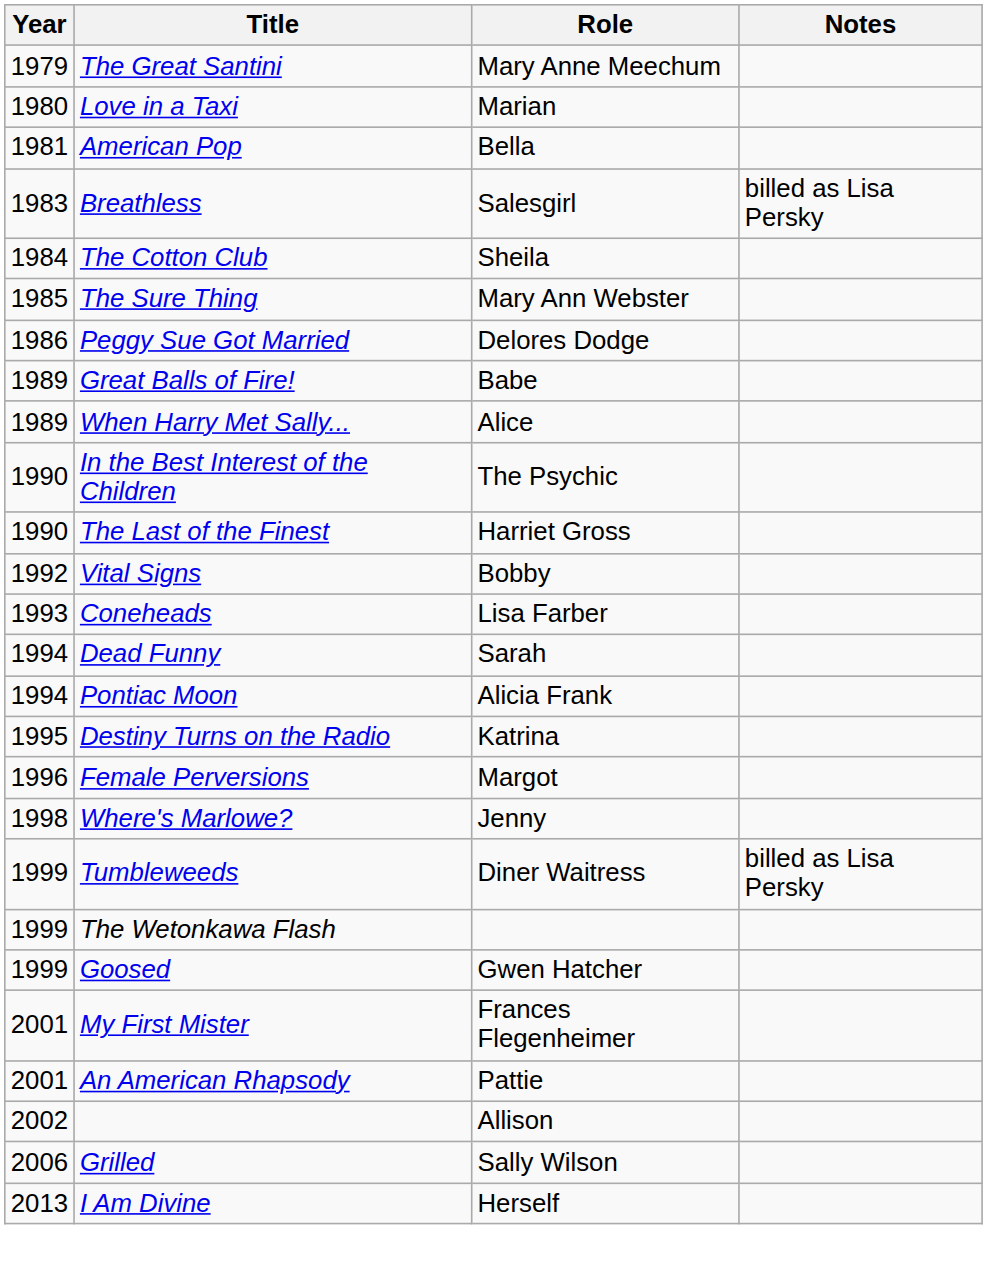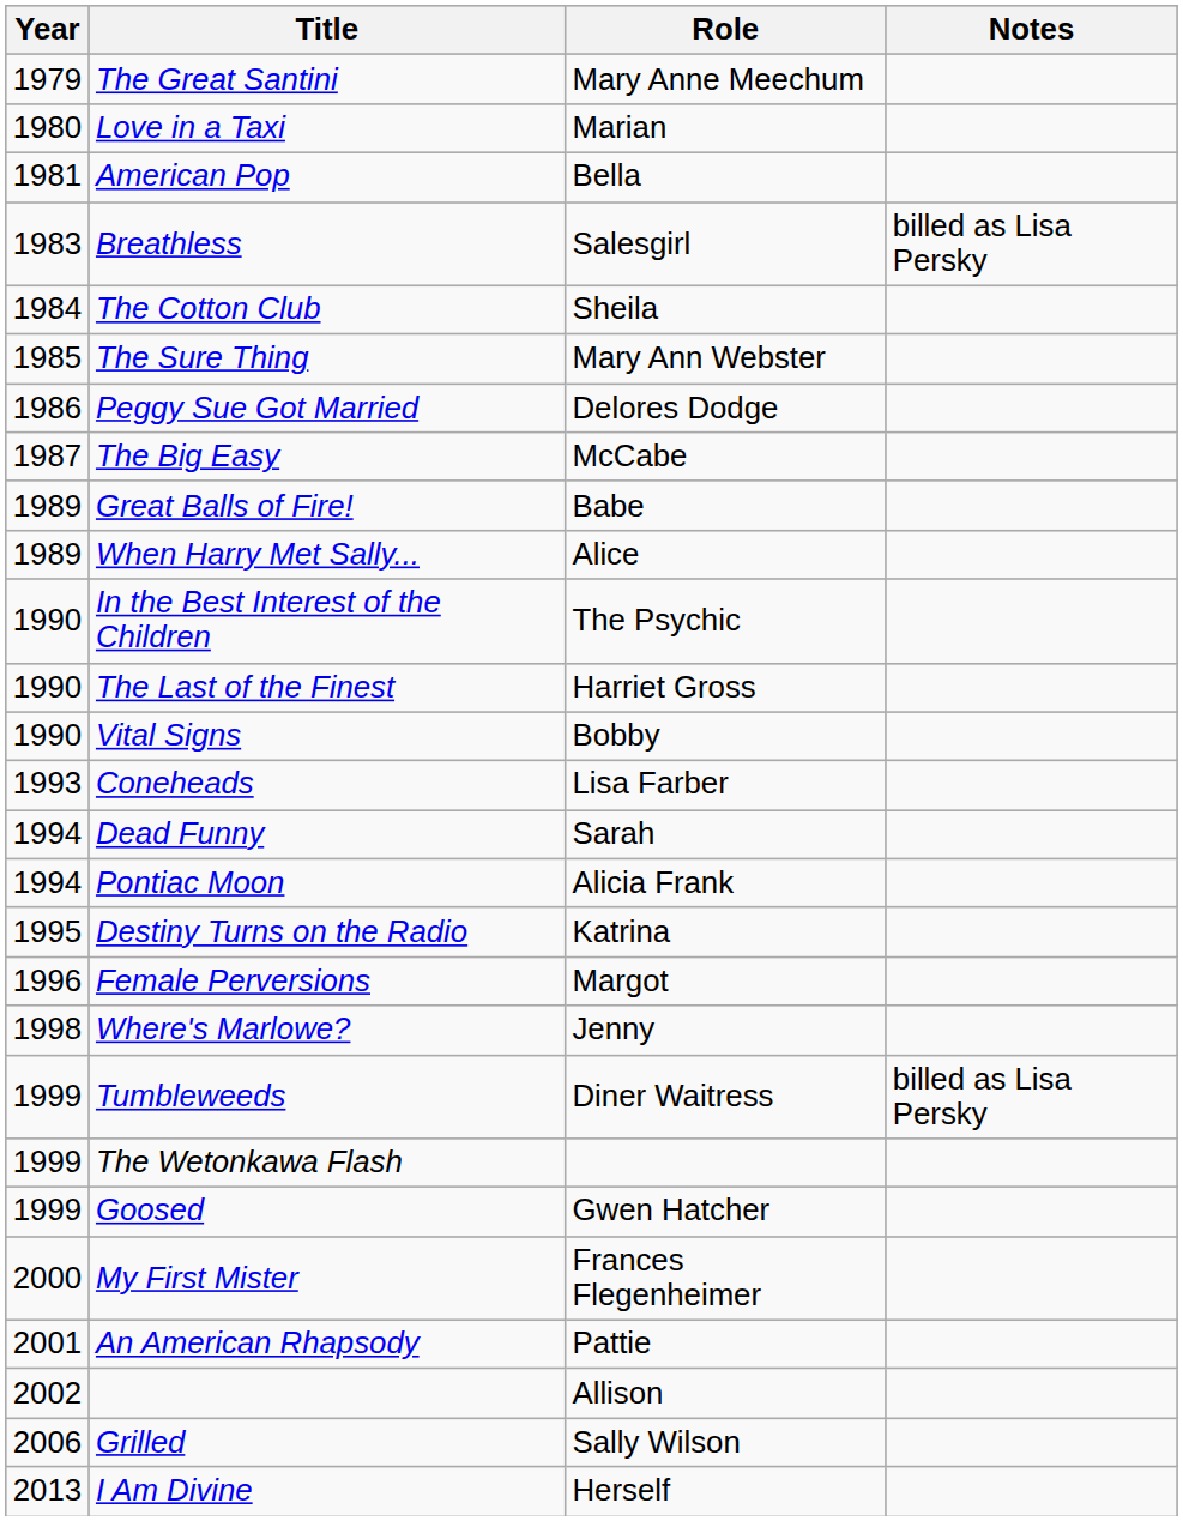 <table class="wikitable sortable">
 <tr>
 <th>Year</th>
 <th>Title</th>
 <th>Role</th>
 <th class="unsortable">Notes</th>
 </tr>
 <tr>
 <td>1979</td>
 <td><em><a href='#'>The Great Santini</a></em></td>
 <td>Mary Anne Meechum</td>
 <td></td>
 </tr>
 <tr>
 <td>1980</td>
 <td><em><a href='#'>Love in a Taxi</a></em></td>
 <td>Marian</td>
 <td></td>
 </tr>
 <tr>
 <td>1981</td>
 <td><em><a href='#'>American Pop</a></em></td>
 <td>Bella</td>
 <td></td>
 </tr>
 <tr>
 <td>1983</td>
 <td><em><a href='#'>Breathless</a></em></td>
 <td>Salesgirl</td>
 <td>billed as Lisa Persky</td>
 </tr>
 <tr>
 <td>1984</td>
 <td><em><a href='#'>The Cotton Club</a></em></td>
 <td>Sheila</td>
 <td></td>
 </tr>
 <tr>
 <td>1985</td>
 <td><em><a href='#'>The Sure Thing</a></em></td>
 <td>Mary Ann Webster</td>
 <td></td>
 </tr>
 <tr>
 <td>1986</td>
 <td><em><a href='#'>Peggy Sue Got Married</a></em></td>
 <td>Delores Dodge</td>
 <td></td>
 </tr>
 <tr>
+<td>1987</td>
+<td><em><a href='#'>The Big Easy</a></em></td>
+<td>McCabe</td>
+<td></td>
+</tr>
+<tr>
 <td>1989</td>
 <td><em><a href='#'>Great Balls of Fire!</a></em></td>
 <td>Babe</td>
 <td></td>
 </tr>
 <tr>
 <td>1989</td>
 <td><em><a href='#'>When Harry Met Sally...</a></em></td>
 <td>Alice</td>
 <td></td>
 </tr>
 <tr>
 <td>1990</td>
 <td><em><a href='#'>In the Best Interest of the Children</a></em></td>
 <td>The Psychic</td>
 <td></td>
 </tr>
 <tr>
 <td>1990</td>
 <td><em><a href='#'>The Last of the Finest</a></em></td>
 <td>Harriet Gross</td>
 <td></td>
 </tr>
 <tr>
-<td>1992</td>
+<td>1990</td>
 <td><em><a href='#'>Vital Signs</a></em></td>
 <td>Bobby</td>
 <td></td>
 </tr>
 <tr>
 <td>1993</td>
 <td><em><a href='#'>Coneheads</a></em></td>
 <td>Lisa Farber</td>
 <td></td>
 </tr>
 <tr>
 <td>1994</td>
 <td><em><a href='#'>Dead Funny</a></em></td>
 <td>Sarah</td>
 <td></td>
 </tr>
 <tr>
 <td>1994</td>
 <td><em><a href='#'>Pontiac Moon</a></em></td>
 <td>Alicia Frank</td>
 <td></td>
 </tr>
 <tr>
 <td>1995</td>
 <td><em><a href='#'>Destiny Turns on the Radio</a></em></td>
 <td>Katrina</td>
 <td></td>
 </tr>
 <tr>
 <td>1996</td>
 <td><em><a href='#'>Female Perversions</a></em></td>
 <td>Margot</td>
 <td></td>
 </tr>
 <tr>
 <td>1998</td>
 <td><em><a href='#'>Where's Marlowe?</a></em></td>
 <td>Jenny</td>
 <td></td>
 </tr>
 <tr>
 <td>1999</td>
 <td><em><a href='#'>Tumbleweeds</a></em></td>
 <td>Diner Waitress</td>
 <td>billed as Lisa Persky</td>
 </tr>
 <tr>
 <td>1999</td>
 <td><em>The Wetonkawa Flash</em></td>
 <td></td>
 <td></td>
 </tr>
 <tr>
 <td>1999</td>
 <td><em><a href='#'>Goosed</a></em></td>
 <td>Gwen Hatcher</td>
 <td></td>
 </tr>
 <tr>
-<td>2001</td>
+<td>2000</td>
 <td><em><a href='#'>My First Mister</a></em></td>
 <td>Frances Flegenheimer</td>
 <td></td>
 </tr>
 <tr>
 <td>2001</td>
 <td><em><a href='#'>An American Rhapsody</a></em></td>
 <td>Pattie</td>
 <td></td>
 </tr>
 <tr>
 <td>2002</td>
 <td><em></em></td>
 <td>Allison</td>
 <td></td>
 </tr>
 <tr>
 <td>2006</td>
 <td><em><a href='#'>Grilled</a></em></td>
 <td>Sally Wilson</td>
 <td></td>
 </tr>
 <tr>
 <td>2013</td>
 <td><em><a href='#'>I Am Divine</a></em></td>
 <td>Herself</td>
 <td></td>
 </tr>
 </table>
